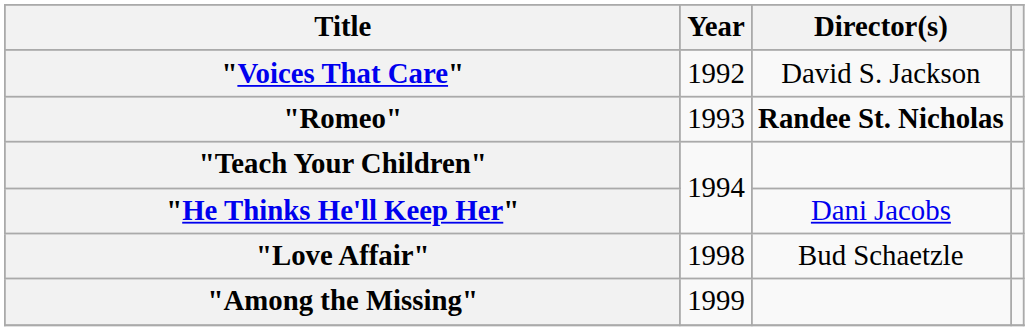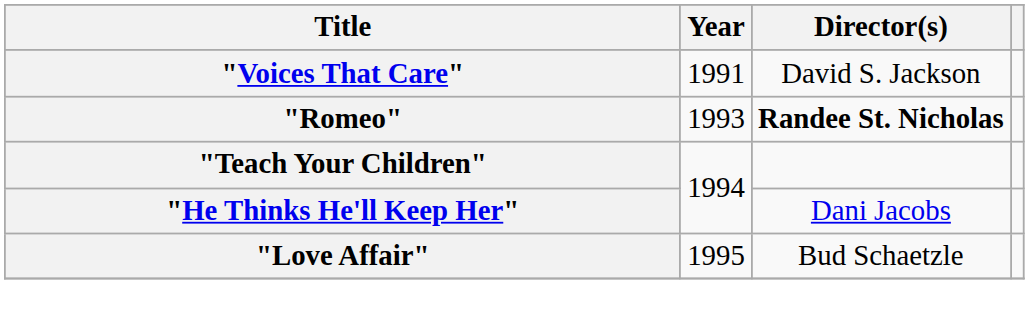 <table class="wikitable plainrowheaders" style="text-align:center;" border="1">
 <tr>
 <th scope="col" style="width:23em;">Title</th>
 <th scope="col">Year</th>
 <th scope="col">Director(s)</th>
 <th></th>
 </tr>
 <tr>
 <th scope="row">"<a href='#'>Voices That Care</a>"<br></th>
-<td>1992</td>
+<td>1991</td>
 <td>David S. Jackson</td>
 <td></td>
 </tr>
 <tr>
 <th scope="row">"Romeo"<br></th>
 <td>1993</td>
 <td><strong>Randee St. Nicholas</strong></td>
 <td></td>
 </tr>
 <tr>
 <th scope="row">"Teach Your Children"<br></th>
 <td rowspan="2">1994</td>
 <td></td>
 <td></td>
 </tr>
 <tr>
 <th scope="row">"<a href='#'>He Thinks He'll Keep Her</a>"<br></th>
 <td><a href='#'>Dani Jacobs</a></td>
 <td></td>
 </tr>
 <tr>
 <th scope="row">"Love Affair"<br></th>
-<td>1998</td>
+<td>1995</td>
 <td>Bud Schaetzle</td>
-<td></td>
-</tr>
-<tr>
-<th scope="row">"Among the Missing"<br></th>
-<td>1999</td>
-<td></td>
 <td></td>
 </tr>
 <tr>
 </tr>
 </table>
